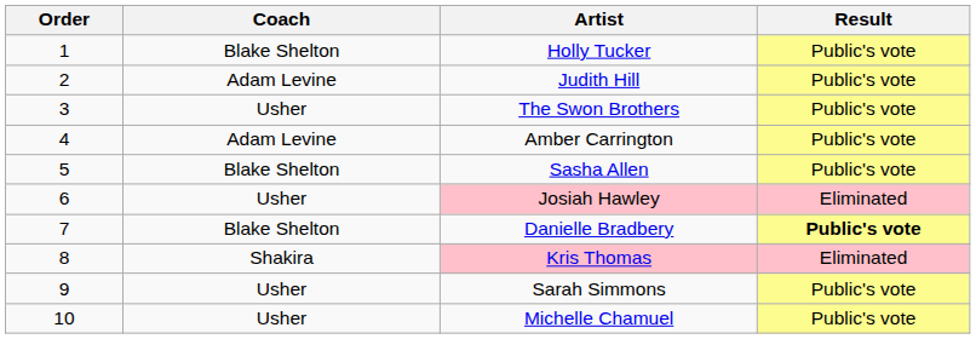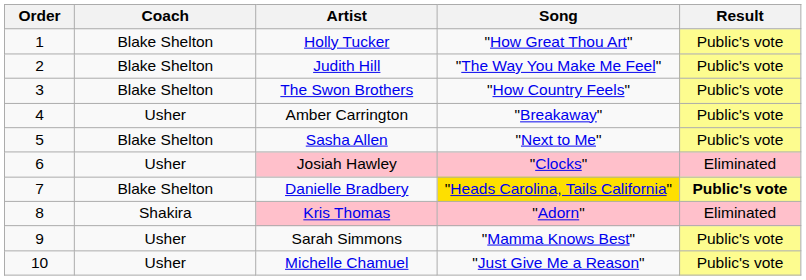 <table class="wikitable" style="text-align:center; width:65%;">
 <tr>
 <th scope="col" style="width:05%;">Order</th>
 <th scope="col" style="width:15%;">Coach</th>
 <th scope="col" style="width:15%;">Artist</th>
+<th scope="col" style="width:20%;">Song</th>
 <th scope="col" style="width:10%;">Result</th>
 </tr>
 <tr>
 <td scope="row">1</td>
 <td>Blake Shelton</td>
 <td><a href='#'>Holly Tucker</a></td>
+<td>"<a href='#'>How Great Thou Art</a>"</td>
 <td style="background:#fdfc8f;">Public's vote</td>
 </tr>
 <tr>
 <td scope="row">2</td>
-<td>Adam Levine</td>
+<td>Blake Shelton</td>
 <td><a href='#'>Judith Hill</a></td>
+<td>"<a href='#'>The Way You Make Me Feel</a>"</td>
 <td style="background:#fdfc8f;">Public's vote</td>
 </tr>
 <tr>
 <td scope="row">3</td>
-<td>Usher</td>
+<td>Blake Shelton</td>
 <td><a href='#'>The Swon Brothers</a></td>
+<td>"<a href='#'>How Country Feels</a>"</td>
 <td style="background:#fdfc8f;">Public's vote</td>
 </tr>
 <tr>
 <td scope="row">4</td>
-<td>Adam Levine</td>
+<td>Usher</td>
 <td>Amber Carrington</td>
+<td>"<a href='#'>Breakaway</a>"</td>
 <td style="background:#fdfc8f;">Public's vote</td>
 </tr>
 <tr>
 <td scope="row">5</td>
 <td>Blake Shelton</td>
 <td><a href='#'>Sasha Allen</a></td>
+<td>"<a href='#'>Next to Me</a>"</td>
 <td style="background:#fdfc8f;">Public's vote</td>
 </tr>
 <tr>
 <td scope="row">6</td>
 <td>Usher</td>
 <td style="background:pink;">Josiah Hawley</td>
+<td style="background:pink;">"<a href='#'>Clocks</a>"</td>
 <td style="background:pink;">Eliminated</td>
 </tr>
 <tr>
 <td scope="row">7</td>
 <td>Blake Shelton</td>
 <td><a href='#'>Danielle Bradbery</a></td>
+<td style="background:#FEDF00;">"<a href='#'>Heads Carolina, Tails California</a>"</td>
 <td style="background:#fdfc8f;"><strong>Public's vote</strong></td>
 </tr>
 <tr>
 <td scope="row">8</td>
 <td>Shakira</td>
 <td style="background:pink;"><a href='#'>Kris Thomas</a></td>
+<td style="background:pink;">"<a href='#'>Adorn</a>"</td>
 <td style="background:pink;">Eliminated</td>
 </tr>
 <tr>
 <td scope="row">9</td>
 <td>Usher</td>
 <td>Sarah Simmons</td>
+<td>"<a href='#'>Mamma Knows Best</a>"</td>
 <td style="background:#fdfc8f;">Public's vote</td>
 </tr>
 <tr>
 <td scope="row">10</td>
 <td>Usher</td>
 <td><a href='#'>Michelle Chamuel</a></td>
+<td>"<a href='#'>Just Give Me a Reason</a>"</td>
 <td style="background:#fdfc8f;">Public's vote</td>
 </tr>
 </table>
